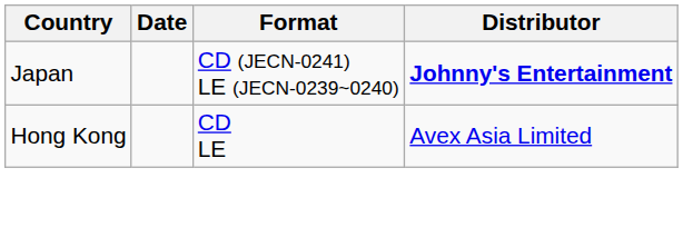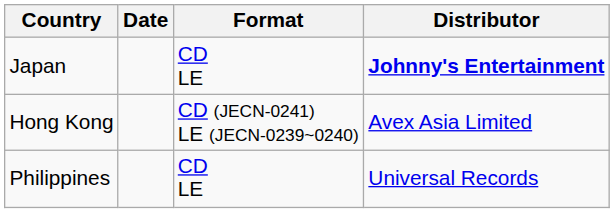 <table class="wikitable">
 <tr>
 <th>Country</th>
 <th>Date</th>
 <th>Format</th>
 <th>Distributor</th>
 </tr>
 <tr>
 <td>Japan</td>
 <td></td>
-<td><a href='#'>CD</a> <small>(JECN-0241)</small><br>LE <small>(JECN-0239~0240)</small></td>
+<td><a href='#'>CD</a><br>LE</td>
 <td><strong><a href='#'>Johnny's Entertainment</a></strong></td>
 </tr>
 <tr>
 <td>Hong Kong</td>
 <td></td>
-<td><a href='#'>CD</a><br>LE</td>
+<td><a href='#'>CD</a> <small>(JECN-0241)</small><br>LE <small>(JECN-0239~0240)</small></td>
 <td><a href='#'>Avex Asia Limited</a></td>
 </tr>
+<tr>
+<td>Philippines</td>
+<td></td>
+<td><a href='#'>CD</a><br> LE</td>
+<td><a href='#'>Universal Records</a></td>
+</tr>
 </table>
